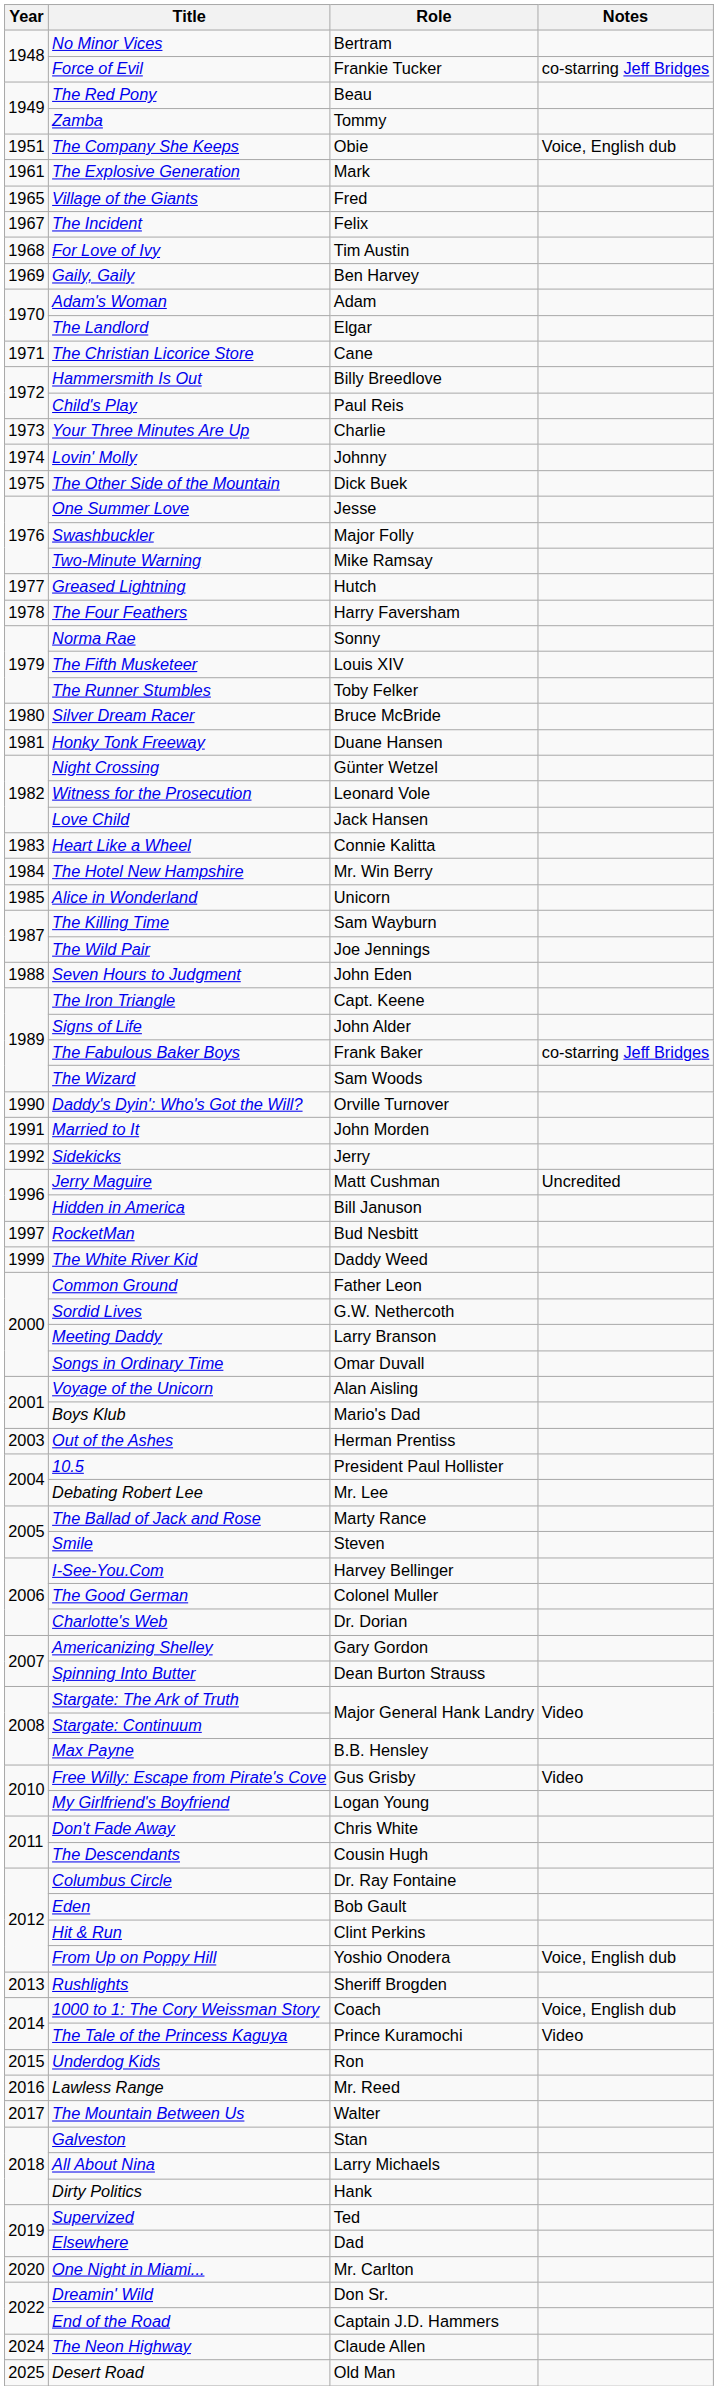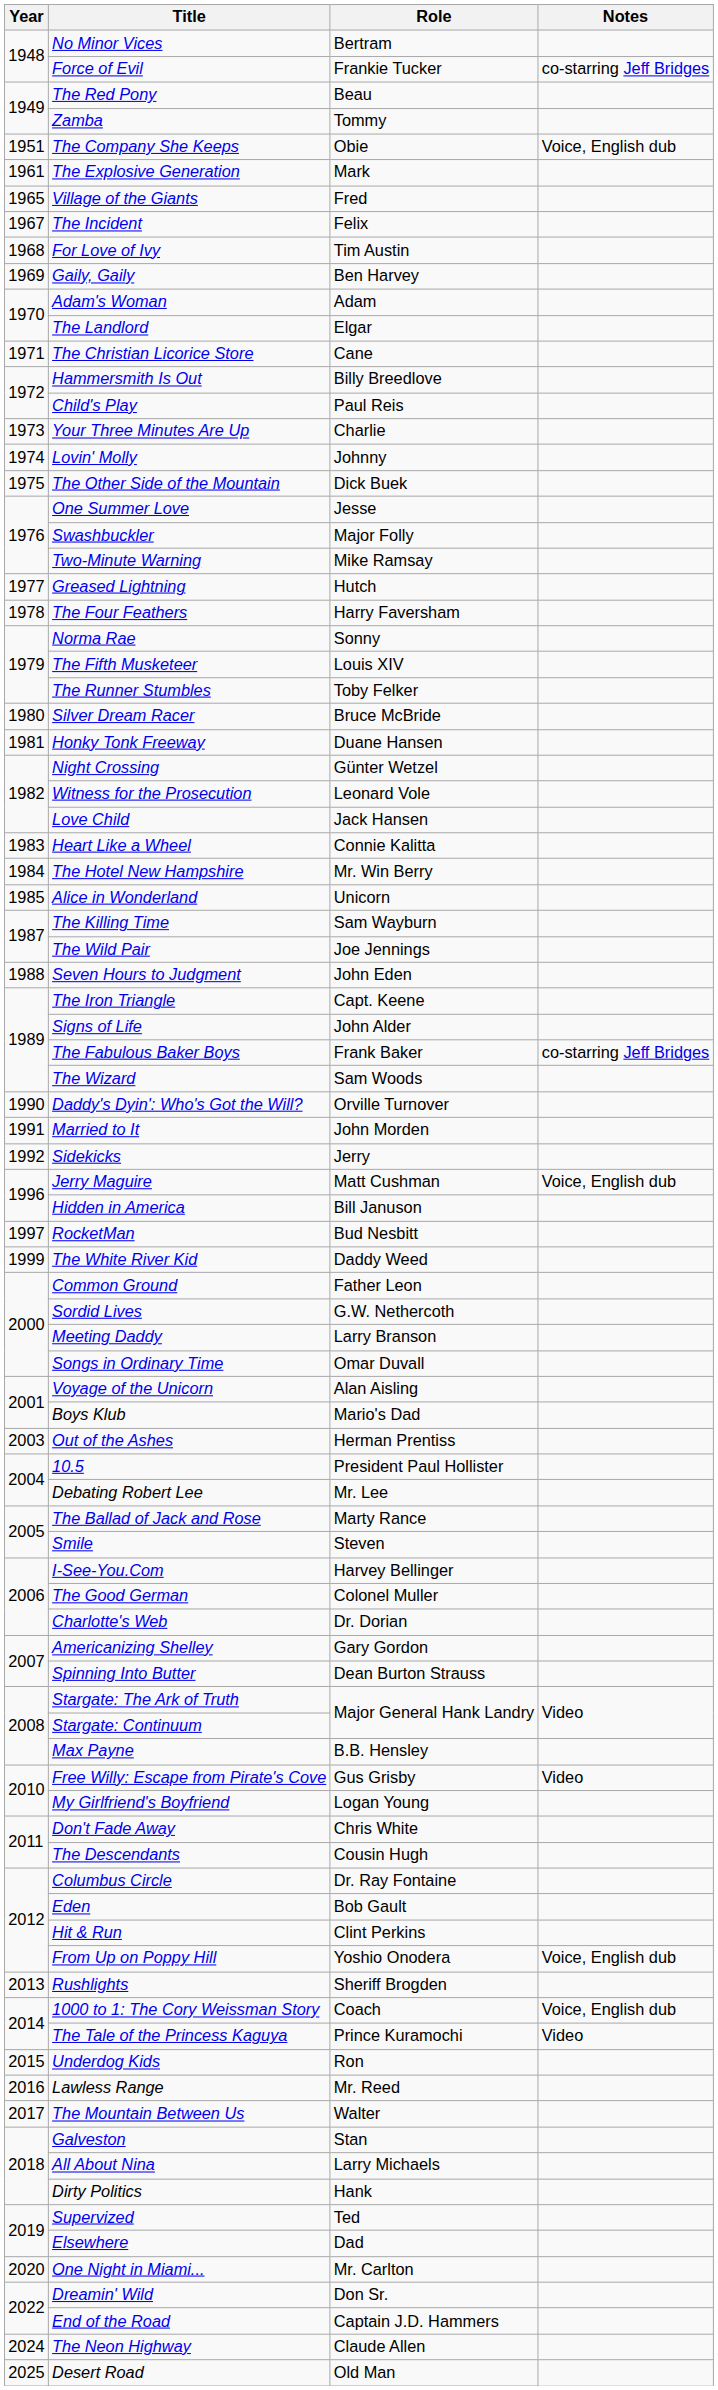 <table class="wikitable sortable">
 <tr>
 <th>Year</th>
 <th>Title</th>
 <th>Role</th>
 <th>Notes</th>
 </tr>
 <tr>
 <td rowspan="2">1948</td>
 <td><em><a href='#'>No Minor Vices</a></em></td>
 <td>Bertram</td>
 <td></td>
 </tr>
 <tr>
 <td><em><a href='#'>Force of Evil</a></em></td>
 <td>Frankie Tucker</td>
 <td>co-starring <a href='#'>Jeff Bridges</a></td>
 </tr>
 <tr>
 <td rowspan="2">1949</td>
 <td><em><a href='#'>The Red Pony</a></em></td>
 <td>Beau</td>
 <td></td>
 </tr>
 <tr>
 <td><em><a href='#'>Zamba</a></em></td>
 <td>Tommy</td>
 <td></td>
 </tr>
 <tr>
 <td>1951</td>
 <td><em><a href='#'>The Company She Keeps</a></em></td>
 <td>Obie</td>
 <td>Voice, English dub</td>
 </tr>
 <tr>
 <td>1961</td>
 <td><em><a href='#'>The Explosive Generation</a></em></td>
 <td>Mark</td>
 <td></td>
 </tr>
 <tr>
 <td>1965</td>
 <td><em><a href='#'>Village of the Giants</a></em></td>
 <td>Fred</td>
 <td></td>
 </tr>
 <tr>
 <td>1967</td>
 <td><em><a href='#'>The Incident</a></em></td>
 <td>Felix</td>
 <td></td>
 </tr>
 <tr>
 <td>1968</td>
 <td><em><a href='#'>For Love of Ivy</a></em></td>
 <td>Tim Austin</td>
 <td></td>
 </tr>
 <tr>
 <td>1969</td>
 <td><em><a href='#'>Gaily, Gaily</a></em></td>
 <td>Ben Harvey</td>
 <td></td>
 </tr>
 <tr>
 <td rowspan="2">1970</td>
 <td><em><a href='#'>Adam's Woman</a></em></td>
 <td>Adam</td>
 <td></td>
 </tr>
 <tr>
 <td><em><a href='#'>The Landlord</a></em></td>
 <td>Elgar</td>
 <td></td>
 </tr>
 <tr>
 <td>1971</td>
 <td><em><a href='#'>The Christian Licorice Store</a></em></td>
 <td>Cane</td>
 <td></td>
 </tr>
 <tr>
 <td rowspan="2">1972</td>
 <td><em><a href='#'>Hammersmith Is Out</a></em></td>
 <td>Billy Breedlove</td>
 <td></td>
 </tr>
 <tr>
 <td><em><a href='#'>Child's Play</a></em></td>
 <td>Paul Reis</td>
 <td></td>
 </tr>
 <tr>
 <td>1973</td>
 <td><em><a href='#'>Your Three Minutes Are Up</a></em></td>
 <td>Charlie</td>
 <td></td>
 </tr>
 <tr>
 <td>1974</td>
 <td><em><a href='#'>Lovin' Molly</a></em></td>
 <td>Johnny</td>
 <td></td>
 </tr>
 <tr>
 <td>1975</td>
 <td><em><a href='#'>The Other Side of the Mountain</a></em></td>
 <td>Dick Buek</td>
 <td></td>
 </tr>
 <tr>
 <td rowspan="3">1976</td>
 <td><em><a href='#'>One Summer Love</a></em></td>
 <td>Jesse</td>
 <td></td>
 </tr>
 <tr>
 <td><em><a href='#'>Swashbuckler</a></em></td>
 <td>Major Folly</td>
 <td></td>
 </tr>
 <tr>
 <td><em><a href='#'>Two-Minute Warning</a></em></td>
 <td>Mike Ramsay</td>
 <td></td>
 </tr>
 <tr>
 <td>1977</td>
 <td><em><a href='#'>Greased Lightning</a></em></td>
 <td>Hutch</td>
 <td></td>
 </tr>
 <tr>
 <td>1978</td>
 <td><em><a href='#'>The Four Feathers</a></em></td>
 <td>Harry Faversham</td>
 <td></td>
 </tr>
 <tr>
 <td rowspan="3">1979</td>
 <td><em><a href='#'>Norma Rae</a></em></td>
 <td>Sonny</td>
 <td></td>
 </tr>
 <tr>
 <td><em><a href='#'>The Fifth Musketeer</a></em></td>
 <td>Louis XIV</td>
 <td></td>
 </tr>
 <tr>
 <td><em><a href='#'>The Runner Stumbles</a></em></td>
 <td>Toby Felker</td>
 <td></td>
 </tr>
 <tr>
 <td>1980</td>
 <td><em><a href='#'>Silver Dream Racer</a></em></td>
 <td>Bruce McBride</td>
 <td></td>
 </tr>
 <tr>
 <td>1981</td>
 <td><em><a href='#'>Honky Tonk Freeway</a></em></td>
 <td>Duane Hansen</td>
 <td></td>
 </tr>
 <tr>
 <td rowspan="3">1982</td>
 <td><em><a href='#'>Night Crossing</a></em></td>
 <td>Günter Wetzel</td>
 <td></td>
 </tr>
 <tr>
 <td><em><a href='#'>Witness for the Prosecution</a></em></td>
 <td>Leonard Vole</td>
 <td></td>
 </tr>
 <tr>
 <td><em><a href='#'>Love Child</a></em></td>
 <td>Jack Hansen</td>
 <td></td>
 </tr>
 <tr>
 <td>1983</td>
 <td><em><a href='#'>Heart Like a Wheel</a></em></td>
 <td>Connie Kalitta</td>
 <td></td>
 </tr>
 <tr>
 <td>1984</td>
 <td><em><a href='#'>The Hotel New Hampshire</a></em></td>
 <td>Mr. Win Berry</td>
 <td></td>
 </tr>
 <tr>
 <td>1985</td>
 <td><em><a href='#'>Alice in Wonderland</a></em></td>
 <td>Unicorn</td>
 <td></td>
 </tr>
 <tr>
 <td rowspan="2">1987</td>
 <td><em><a href='#'>The Killing Time</a></em></td>
 <td>Sam Wayburn</td>
 <td></td>
 </tr>
 <tr>
 <td><em><a href='#'>The Wild Pair</a></em></td>
 <td>Joe Jennings</td>
 <td></td>
 </tr>
 <tr>
 <td>1988</td>
 <td><em><a href='#'>Seven Hours to Judgment</a></em></td>
 <td>John Eden</td>
 <td></td>
 </tr>
 <tr>
 <td rowspan="4">1989</td>
 <td><em><a href='#'>The Iron Triangle</a></em></td>
 <td>Capt. Keene</td>
 <td></td>
 </tr>
 <tr>
 <td><em><a href='#'>Signs of Life</a></em></td>
 <td>John Alder</td>
 <td></td>
 </tr>
 <tr>
 <td><em><a href='#'>The Fabulous Baker Boys</a></em></td>
 <td>Frank Baker</td>
 <td>co-starring <a href='#'>Jeff Bridges</a></td>
 </tr>
 <tr>
 <td><em><a href='#'>The Wizard</a></em></td>
 <td>Sam Woods</td>
 <td></td>
 </tr>
 <tr>
 <td>1990</td>
 <td><em><a href='#'>Daddy's Dyin': Who's Got the Will?</a></em></td>
 <td>Orville Turnover</td>
 <td></td>
 </tr>
 <tr>
 <td>1991</td>
 <td><em><a href='#'>Married to It</a></em></td>
 <td>John Morden</td>
 <td></td>
 </tr>
 <tr>
 <td>1992</td>
 <td><em><a href='#'>Sidekicks</a></em></td>
 <td>Jerry</td>
 <td></td>
 </tr>
 <tr>
 <td rowspan="2">1996</td>
 <td><em><a href='#'>Jerry Maguire</a></em></td>
 <td>Matt Cushman</td>
-<td>Uncredited</td>
+<td>Voice, English dub</td>
 </tr>
 <tr>
 <td><em><a href='#'>Hidden in America</a></em></td>
 <td>Bill Januson</td>
 <td></td>
 </tr>
 <tr>
 <td>1997</td>
 <td><em><a href='#'>RocketMan</a></em></td>
 <td>Bud Nesbitt</td>
 <td></td>
 </tr>
 <tr>
 <td>1999</td>
 <td><em><a href='#'>The White River Kid</a></em></td>
 <td>Daddy Weed</td>
 <td></td>
 </tr>
 <tr>
 <td rowspan="4">2000</td>
 <td><em><a href='#'>Common Ground</a></em></td>
 <td>Father Leon</td>
 <td></td>
 </tr>
 <tr>
 <td><em><a href='#'>Sordid Lives</a></em></td>
 <td>G.W. Nethercoth</td>
 <td></td>
 </tr>
 <tr>
 <td><em><a href='#'>Meeting Daddy</a></em></td>
 <td>Larry Branson</td>
 <td></td>
 </tr>
 <tr>
 <td><em><a href='#'>Songs in Ordinary Time</a></em></td>
 <td>Omar Duvall</td>
 <td></td>
 </tr>
 <tr>
 <td rowspan="2">2001</td>
 <td><em><a href='#'>Voyage of the Unicorn</a></em></td>
 <td>Alan Aisling</td>
 <td></td>
 </tr>
 <tr>
 <td><em>Boys Klub</em></td>
 <td>Mario's Dad</td>
 <td></td>
 </tr>
 <tr>
 <td>2003</td>
 <td><em><a href='#'>Out of the Ashes</a></em></td>
 <td>Herman Prentiss</td>
 <td></td>
 </tr>
 <tr>
 <td rowspan="2">2004</td>
 <td><em><a href='#'>10.5</a></em></td>
 <td>President Paul Hollister</td>
 <td></td>
 </tr>
 <tr>
 <td><em>Debating Robert Lee</em></td>
 <td>Mr. Lee</td>
 <td></td>
 </tr>
 <tr>
 <td rowspan="2">2005</td>
 <td><em><a href='#'>The Ballad of Jack and Rose</a></em></td>
 <td>Marty Rance</td>
 <td></td>
 </tr>
 <tr>
 <td><em><a href='#'>Smile</a></em></td>
 <td>Steven</td>
 <td></td>
 </tr>
 <tr>
 <td rowspan="3">2006</td>
 <td><em><a href='#'>I-See-You.Com</a></em></td>
 <td>Harvey Bellinger</td>
 <td></td>
 </tr>
 <tr>
 <td><em><a href='#'>The Good German</a></em></td>
 <td>Colonel Muller</td>
 <td></td>
 </tr>
 <tr>
 <td><em><a href='#'>Charlotte's Web</a></em></td>
 <td>Dr. Dorian</td>
 <td></td>
 </tr>
 <tr>
 <td rowspan="2">2007</td>
 <td><em><a href='#'>Americanizing Shelley</a></em></td>
 <td>Gary Gordon</td>
 <td></td>
 </tr>
 <tr>
 <td><em><a href='#'>Spinning Into Butter</a></em></td>
 <td>Dean Burton Strauss</td>
 <td></td>
 </tr>
 <tr>
 <td rowspan="3">2008</td>
 <td><em><a href='#'>Stargate: The Ark of Truth</a></em></td>
 <td rowspan="2">Major General Hank Landry</td>
 <td rowspan="2">Video</td>
 </tr>
 <tr>
 <td><em><a href='#'>Stargate: Continuum</a></em></td>
 </tr>
 <tr>
 <td><em><a href='#'>Max Payne</a></em></td>
 <td>B.B. Hensley</td>
 <td></td>
 </tr>
 <tr>
 <td rowspan="2">2010</td>
 <td><em><a href='#'>Free Willy: Escape from Pirate's Cove</a></em></td>
 <td>Gus Grisby</td>
 <td>Video</td>
 </tr>
 <tr>
 <td><em><a href='#'>My Girlfriend's Boyfriend</a></em></td>
 <td>Logan Young</td>
 <td></td>
 </tr>
 <tr>
 <td rowspan="2">2011</td>
 <td><em><a href='#'>Don't Fade Away</a></em></td>
 <td>Chris White</td>
 <td></td>
 </tr>
 <tr>
 <td><em><a href='#'>The Descendants</a></em></td>
 <td>Cousin Hugh</td>
 <td></td>
 </tr>
 <tr>
 <td rowspan="4">2012</td>
 <td><em><a href='#'>Columbus Circle</a></em></td>
 <td>Dr. Ray Fontaine</td>
 <td></td>
 </tr>
 <tr>
 <td><em><a href='#'>Eden</a></em></td>
 <td>Bob Gault</td>
 <td></td>
 </tr>
 <tr>
 <td><em><a href='#'>Hit & Run</a></em></td>
 <td>Clint Perkins</td>
 <td></td>
 </tr>
 <tr>
 <td><em><a href='#'>From Up on Poppy Hill</a></em></td>
 <td>Yoshio Onodera</td>
 <td>Voice, English dub</td>
 </tr>
 <tr>
 <td>2013</td>
 <td><em><a href='#'>Rushlights</a></em></td>
 <td>Sheriff Brogden</td>
 <td></td>
 </tr>
 <tr>
 <td rowspan="2">2014</td>
 <td><em><a href='#'>1000 to 1: The Cory Weissman Story</a></em></td>
 <td>Coach</td>
 <td>Voice, English dub</td>
 </tr>
 <tr>
 <td><em><a href='#'>The Tale of the Princess Kaguya</a></em></td>
 <td>Prince Kuramochi</td>
 <td>Video</td>
 </tr>
 <tr>
 <td>2015</td>
 <td><em><a href='#'>Underdog Kids</a></em></td>
 <td>Ron</td>
 <td></td>
 </tr>
 <tr>
 <td>2016</td>
 <td><em>Lawless Range</em></td>
 <td>Mr. Reed</td>
 <td></td>
 </tr>
 <tr>
 <td>2017</td>
 <td><em><a href='#'>The Mountain Between Us</a></em></td>
 <td>Walter</td>
 <td></td>
 </tr>
 <tr>
 <td rowspan="3">2018</td>
 <td><em><a href='#'>Galveston</a></em></td>
 <td>Stan</td>
 <td></td>
 </tr>
 <tr>
 <td><em><a href='#'>All About Nina</a></em></td>
 <td>Larry Michaels</td>
 <td></td>
 </tr>
 <tr>
 <td><em>Dirty Politics</em></td>
 <td>Hank</td>
 <td></td>
 </tr>
 <tr>
 <td rowspan="2">2019</td>
 <td><em><a href='#'>Supervized</a></em></td>
 <td>Ted</td>
 <td></td>
 </tr>
 <tr>
 <td><em><a href='#'>Elsewhere</a></em></td>
 <td>Dad</td>
 <td></td>
 </tr>
 <tr>
 <td>2020</td>
 <td><em><a href='#'>One Night in Miami...</a></em></td>
 <td>Mr. Carlton</td>
 <td></td>
 </tr>
 <tr>
 <td rowspan="2">2022</td>
 <td><em><a href='#'>Dreamin' Wild</a></em></td>
 <td>Don Sr.</td>
 <td></td>
 </tr>
 <tr>
 <td><em><a href='#'>End of the Road</a></em></td>
 <td>Captain J.D. Hammers</td>
 <td></td>
 </tr>
 <tr>
 <td>2024</td>
 <td><em><a href='#'>The Neon Highway</a></em></td>
 <td>Claude Allen</td>
 <td></td>
 </tr>
 <tr>
 <td>2025</td>
 <td><em>Desert Road</em></td>
 <td>Old Man</td>
 </tr>
 <tr>
 </tr>
 </table>
